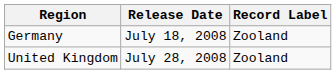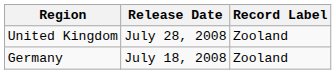 <table class="wikitable">
 <tr>
 <th>Region</th>
 <th>Release Date</th>
 <th>Record Label</th>
 </tr>
 <tr>
+<td>United Kingdom</td>
+<td>July 28, 2008</td>
+<td>Zooland</td>
+</tr>
+<tr>
 <td>Germany</td>
 <td>July 18, 2008</td>
 <td>Zooland</td>
 </tr>
-<tr>
-<td>United Kingdom</td>
-<td>July 28, 2008</td>
-<td>Zooland</td>
-</tr>
 </table>
